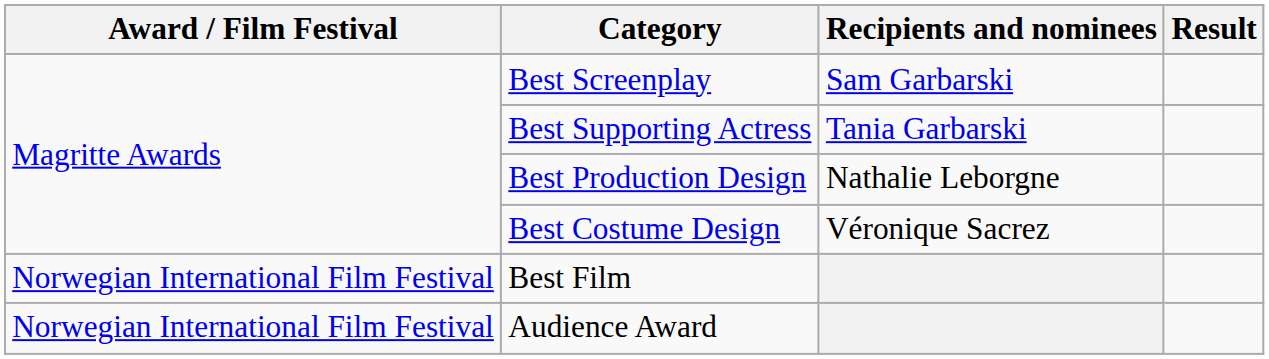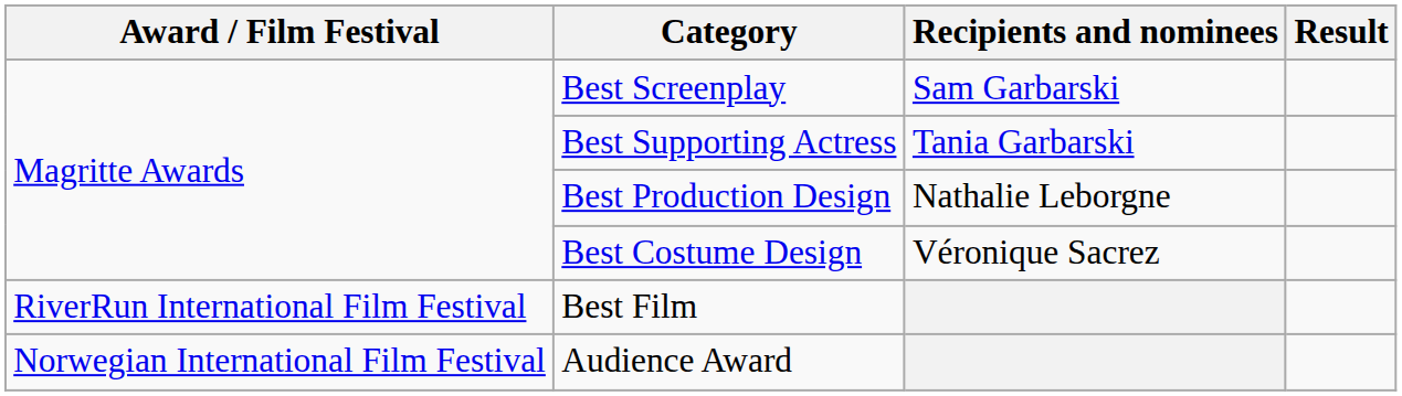 <table class="wikitable plainrowheaders sortable">
 <tr style="background:#ccc; text-align:center;">
 <th scope="col">Award / Film Festival</th>
 <th scope="col">Category</th>
 <th scope="col">Recipients and nominees</th>
 <th scope="col">Result</th>
 </tr>
 <tr>
 <td rowspan=4><a href='#'>Magritte Awards</a></td>
 <td><a href='#'>Best Screenplay</a></td>
 <td><a href='#'>Sam Garbarski</a></td>
 <td></td>
 </tr>
 <tr>
 <td><a href='#'>Best Supporting Actress</a></td>
 <td><a href='#'>Tania Garbarski</a></td>
 <td></td>
 </tr>
 <tr>
 <td><a href='#'>Best Production Design</a></td>
 <td>Nathalie Leborgne</td>
 <td></td>
 </tr>
 <tr>
 <td><a href='#'>Best Costume Design</a></td>
 <td>Véronique Sacrez</td>
 <td></td>
 </tr>
 <tr>
-<td><a href='#'>Norwegian International Film Festival</a></td>
+<td><a href='#'>RiverRun International Film Festival</a></td>
 <td>Best Film</td>
 <th></th>
 <td></td>
 </tr>
 <tr>
 <td><a href='#'>Norwegian International Film Festival</a></td>
 <td>Audience Award</td>
 <th></th>
 <td></td>
 </tr>
 </table>
